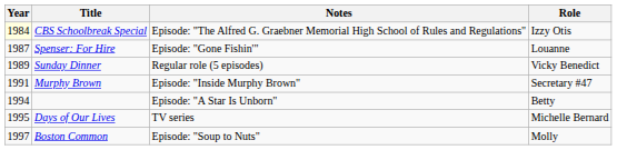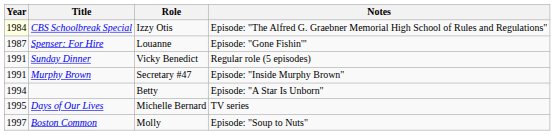 <table class="wikitable sortable">
 <tr>
 <th>Year</th>
 <th>Title</th>
+<th>Role</th>
 <th class="unsortable">Notes</th>
-<th>Role</th>
 </tr>
 <tr>
 <td style="background: lightyellow;">1984</td>
 <td><em><a href='#'>CBS Schoolbreak Special</a></em></td>
+<td>Izzy Otis</td>
 <td>Episode: "The Alfred G. Graebner Memorial High School of Rules and Regulations"</td>
-<td>Izzy Otis</td>
 </tr>
 <tr>
 <td>1987</td>
 <td><em><a href='#'>Spenser: For Hire</a></em></td>
+<td>Louanne</td>
 <td>Episode: "Gone Fishin'"</td>
-<td>Louanne</td>
 </tr>
 <tr>
-<td>1989</td>
+<td>1991</td>
 <td><em><a href='#'>Sunday Dinner</a></em></td>
+<td>Vicky Benedict</td>
 <td>Regular role (5 episodes)</td>
-<td>Vicky Benedict</td>
 </tr>
 <tr>
 <td>1991</td>
 <td><em><a href='#'>Murphy Brown</a></em></td>
+<td>Secretary #47</td>
 <td>Episode: "Inside Murphy Brown"</td>
-<td>Secretary #47</td>
 </tr>
 <tr>
 <td>1994</td>
 <td><em></em></td>
+<td>Betty</td>
 <td>Episode: "A Star Is Unborn"</td>
-<td>Betty</td>
 </tr>
 <tr>
 <td>1995</td>
 <td><em><a href='#'>Days of Our Lives</a></em></td>
+<td>Michelle Bernard</td>
 <td>TV series</td>
-<td>Michelle Bernard</td>
 </tr>
 <tr>
 <td>1997</td>
 <td><em><a href='#'>Boston Common</a></em></td>
+<td>Molly</td>
 <td>Episode: "Soup to Nuts"</td>
-<td>Molly</td>
 </tr>
 </table>
